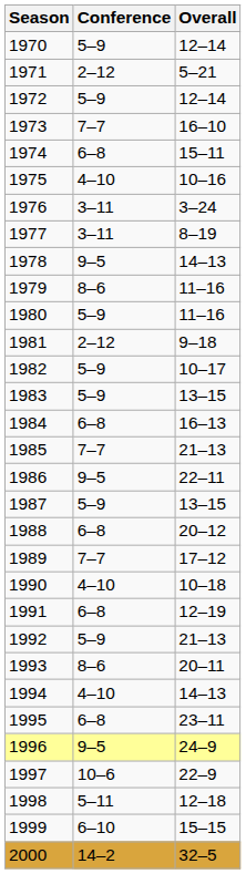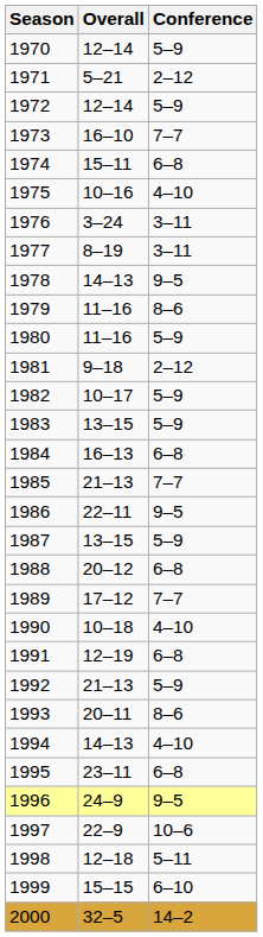 <table class="wikitable">
 <tr>
 <th>Season</th>
+<th>Overall</th>
 <th>Conference</th>
-<th>Overall</th>
 </tr>
 <tr>
 <td>1970</td>
+<td>12–14</td>
 <td>5–9</td>
-<td>12–14</td>
 </tr>
 <tr>
 <td>1971</td>
+<td>5–21</td>
 <td>2–12</td>
-<td>5–21</td>
 </tr>
 <tr>
 <td>1972</td>
+<td>12–14</td>
 <td>5–9</td>
-<td>12–14</td>
 </tr>
 <tr>
 <td>1973</td>
+<td>16–10</td>
 <td>7–7</td>
-<td>16–10</td>
 </tr>
 <tr>
 <td>1974</td>
+<td>15–11</td>
 <td>6–8</td>
-<td>15–11</td>
 </tr>
 <tr>
 <td>1975</td>
+<td>10–16</td>
 <td>4–10</td>
-<td>10–16</td>
 </tr>
 <tr>
 <td>1976</td>
+<td>3–24</td>
 <td>3–11</td>
-<td>3–24</td>
 </tr>
 <tr>
 <td>1977</td>
+<td>8–19</td>
 <td>3–11</td>
-<td>8–19</td>
 </tr>
 <tr>
 <td>1978</td>
+<td>14–13</td>
 <td>9–5</td>
-<td>14–13</td>
 </tr>
 <tr>
 <td>1979</td>
+<td>11–16</td>
 <td>8–6</td>
-<td>11–16</td>
 </tr>
 <tr>
 <td>1980</td>
+<td>11–16</td>
 <td>5–9</td>
-<td>11–16</td>
 </tr>
 <tr>
 <td>1981</td>
+<td>9–18</td>
 <td>2–12</td>
-<td>9–18</td>
 </tr>
 <tr>
 <td>1982</td>
+<td>10–17</td>
 <td>5–9</td>
-<td>10–17</td>
 </tr>
 <tr>
 <td>1983</td>
+<td>13–15</td>
 <td>5–9</td>
-<td>13–15</td>
 </tr>
 <tr>
 <td>1984</td>
+<td>16–13</td>
 <td>6–8</td>
-<td>16–13</td>
 </tr>
 <tr>
 <td>1985</td>
+<td>21–13</td>
 <td>7–7</td>
-<td>21–13</td>
 </tr>
 <tr>
 <td>1986</td>
+<td>22–11</td>
 <td>9–5</td>
-<td>22–11</td>
 </tr>
 <tr>
 <td>1987</td>
+<td>13–15</td>
 <td>5–9</td>
-<td>13–15</td>
 </tr>
 <tr>
 <td>1988</td>
+<td>20–12</td>
 <td>6–8</td>
-<td>20–12</td>
 </tr>
 <tr>
 <td>1989</td>
+<td>17–12</td>
 <td>7–7</td>
-<td>17–12</td>
 </tr>
 <tr>
 <td>1990</td>
+<td>10–18</td>
 <td>4–10</td>
-<td>10–18</td>
 </tr>
 <tr>
 <td>1991</td>
+<td>12–19</td>
 <td>6–8</td>
-<td>12–19</td>
 </tr>
 <tr>
 <td>1992</td>
+<td>21–13</td>
 <td>5–9</td>
-<td>21–13</td>
 </tr>
 <tr>
 <td>1993</td>
+<td>20–11</td>
 <td>8–6</td>
-<td>20–11</td>
 </tr>
 <tr>
 <td>1994</td>
+<td>14–13</td>
 <td>4–10</td>
-<td>14–13</td>
 </tr>
 <tr>
 <td>1995</td>
+<td>23–11</td>
 <td>6–8</td>
-<td>23–11</td>
 </tr>
 <tr style="background:#ff9;">
 <td>1996</td>
+<td style="background:#ff9;">24–9</td>
 <td style="background:#ff9;">9–5</td>
-<td style="background:#ff9;">24–9</td>
 </tr>
 <tr>
 <td>1997</td>
+<td>22–9</td>
 <td>10–6</td>
-<td>22–9</td>
 </tr>
 <tr>
 <td>1998</td>
+<td>12–18</td>
 <td>5–11</td>
-<td>12–18</td>
 </tr>
 <tr>
 <td>1999</td>
+<td>15–15</td>
 <td>6–10</td>
-<td>15–15</td>
 </tr>
 <tr style="background:#d9a53d;">
 <td>2000</td>
+<td style="background:#d9a53d;">32–5</td>
 <td style="background:#d9a53d;">14–2</td>
-<td style="background:#d9a53d;">32–5</td>
 </tr>
 </table>
